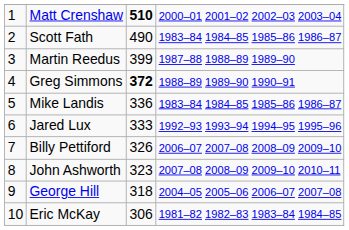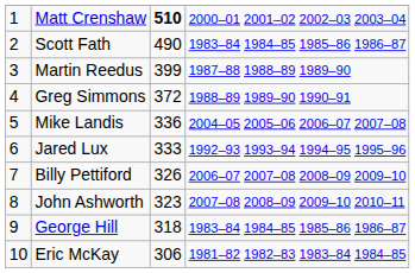 <table class="wikitable">
 <tr>
 </tr>
 <tr>
 <td>1</td>
 <td><a href='#'>Matt Crenshaw</a></td>
 <td><strong>510</strong></td>
 <td style="font-size:80%;"><a href='#'>2000–01</a> <a href='#'>2001–02</a> <a href='#'>2002–03</a> <a href='#'>2003–04</a></td>
 </tr>
 <tr>
 <td>2</td>
 <td>Scott Fath</td>
 <td>490</td>
 <td style="font-size:80%;"><a href='#'>1983–84</a> <a href='#'>1984–85</a> <a href='#'>1985–86</a> <a href='#'>1986–87</a></td>
 </tr>
 <tr>
 <td>3</td>
 <td>Martin Reedus</td>
 <td>399</td>
 <td style="font-size:80%;"><a href='#'>1987–88</a> <a href='#'>1988–89</a> <a href='#'>1989–90</a></td>
 </tr>
 <tr>
 <td>4</td>
 <td>Greg Simmons</td>
-<td><strong>372</strong></td>
+<td>372</td>
 <td style="font-size:80%;"><a href='#'>1988–89</a> <a href='#'>1989–90</a> <a href='#'>1990–91</a></td>
 </tr>
 <tr>
 <td>5</td>
 <td>Mike Landis</td>
 <td>336</td>
-<td style="font-size:80%;"><a href='#'>1983–84</a> <a href='#'>1984–85</a> <a href='#'>1985–86</a> <a href='#'>1986–87</a></td>
+<td style="font-size:80%;"><a href='#'>2004–05</a> <a href='#'>2005–06</a> <a href='#'>2006–07</a> <a href='#'>2007–08</a></td>
 </tr>
 <tr>
 <td>6</td>
 <td>Jared Lux</td>
 <td>333</td>
 <td style="font-size:80%;"><a href='#'>1992–93</a> <a href='#'>1993–94</a> <a href='#'>1994–95</a> <a href='#'>1995–96</a></td>
 </tr>
 <tr>
 <td>7</td>
 <td>Billy Pettiford</td>
 <td>326</td>
 <td style="font-size:80%;"><a href='#'>2006–07</a> <a href='#'>2007–08</a> <a href='#'>2008–09</a> <a href='#'>2009–10</a></td>
 </tr>
 <tr>
 <td>8</td>
 <td>John Ashworth</td>
 <td>323</td>
 <td style="font-size:80%;"><a href='#'>2007–08</a> <a href='#'>2008–09</a> <a href='#'>2009–10</a> <a href='#'>2010–11</a></td>
 </tr>
 <tr>
 <td>9</td>
 <td><a href='#'>George Hill</a></td>
 <td>318</td>
-<td style="font-size:80%;"><a href='#'>2004–05</a> <a href='#'>2005–06</a> <a href='#'>2006–07</a> <a href='#'>2007–08</a></td>
+<td style="font-size:80%;"><a href='#'>1983–84</a> <a href='#'>1984–85</a> <a href='#'>1985–86</a> <a href='#'>1986–87</a></td>
 </tr>
 <tr>
 <td>10</td>
 <td>Eric McKay</td>
 <td>306</td>
 <td style="font-size:80%;"><a href='#'>1981–82</a> <a href='#'>1982–83</a> <a href='#'>1983–84</a> <a href='#'>1984–85</a></td>
 </tr>
 </table>
